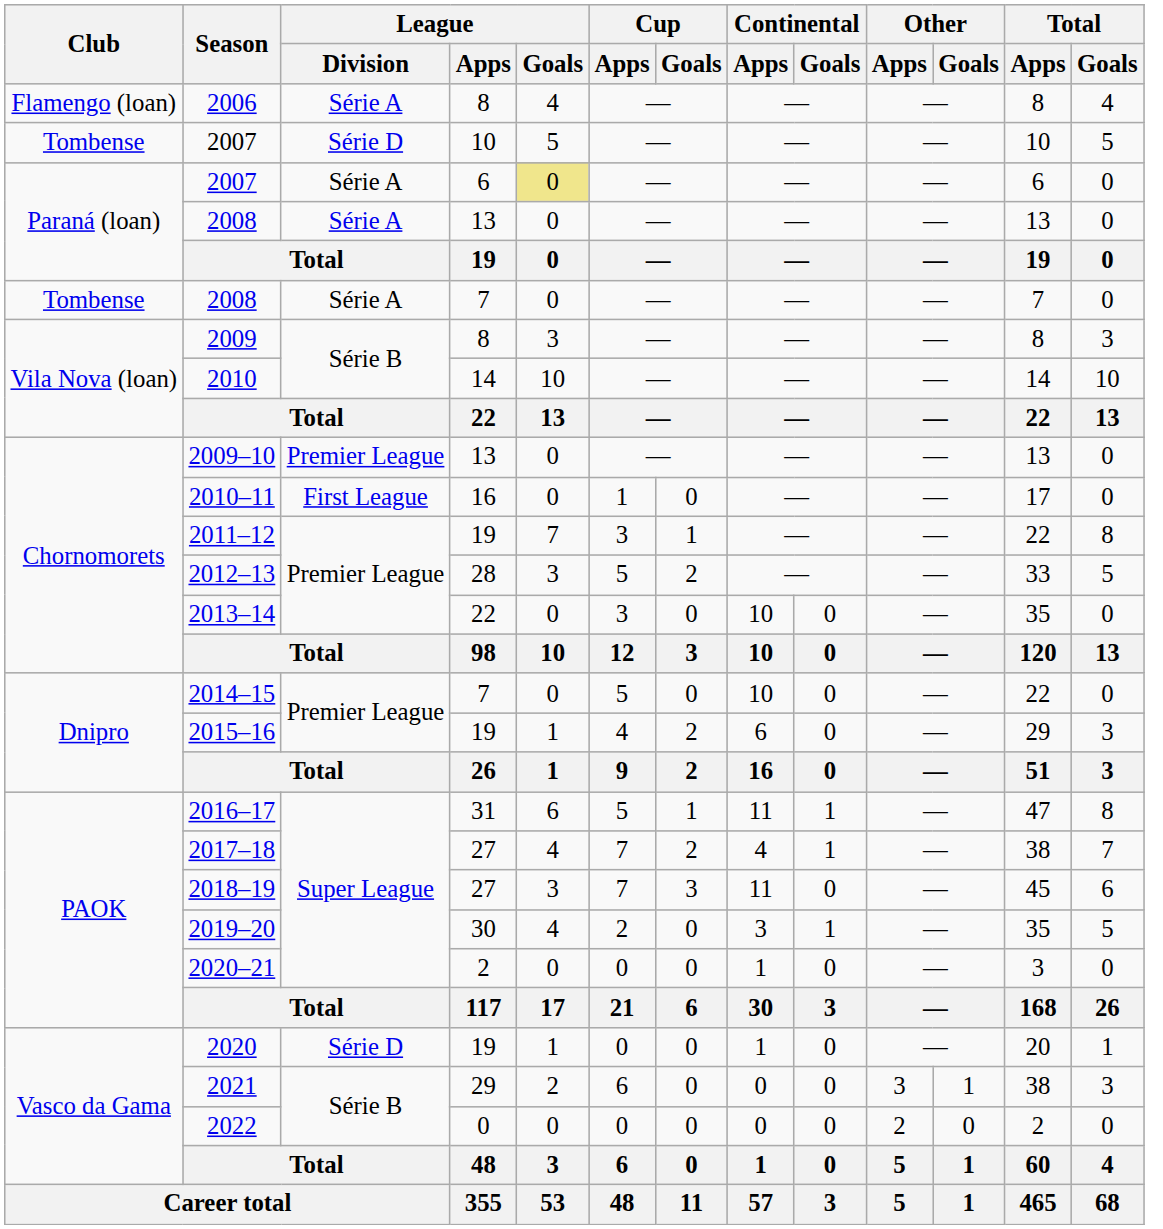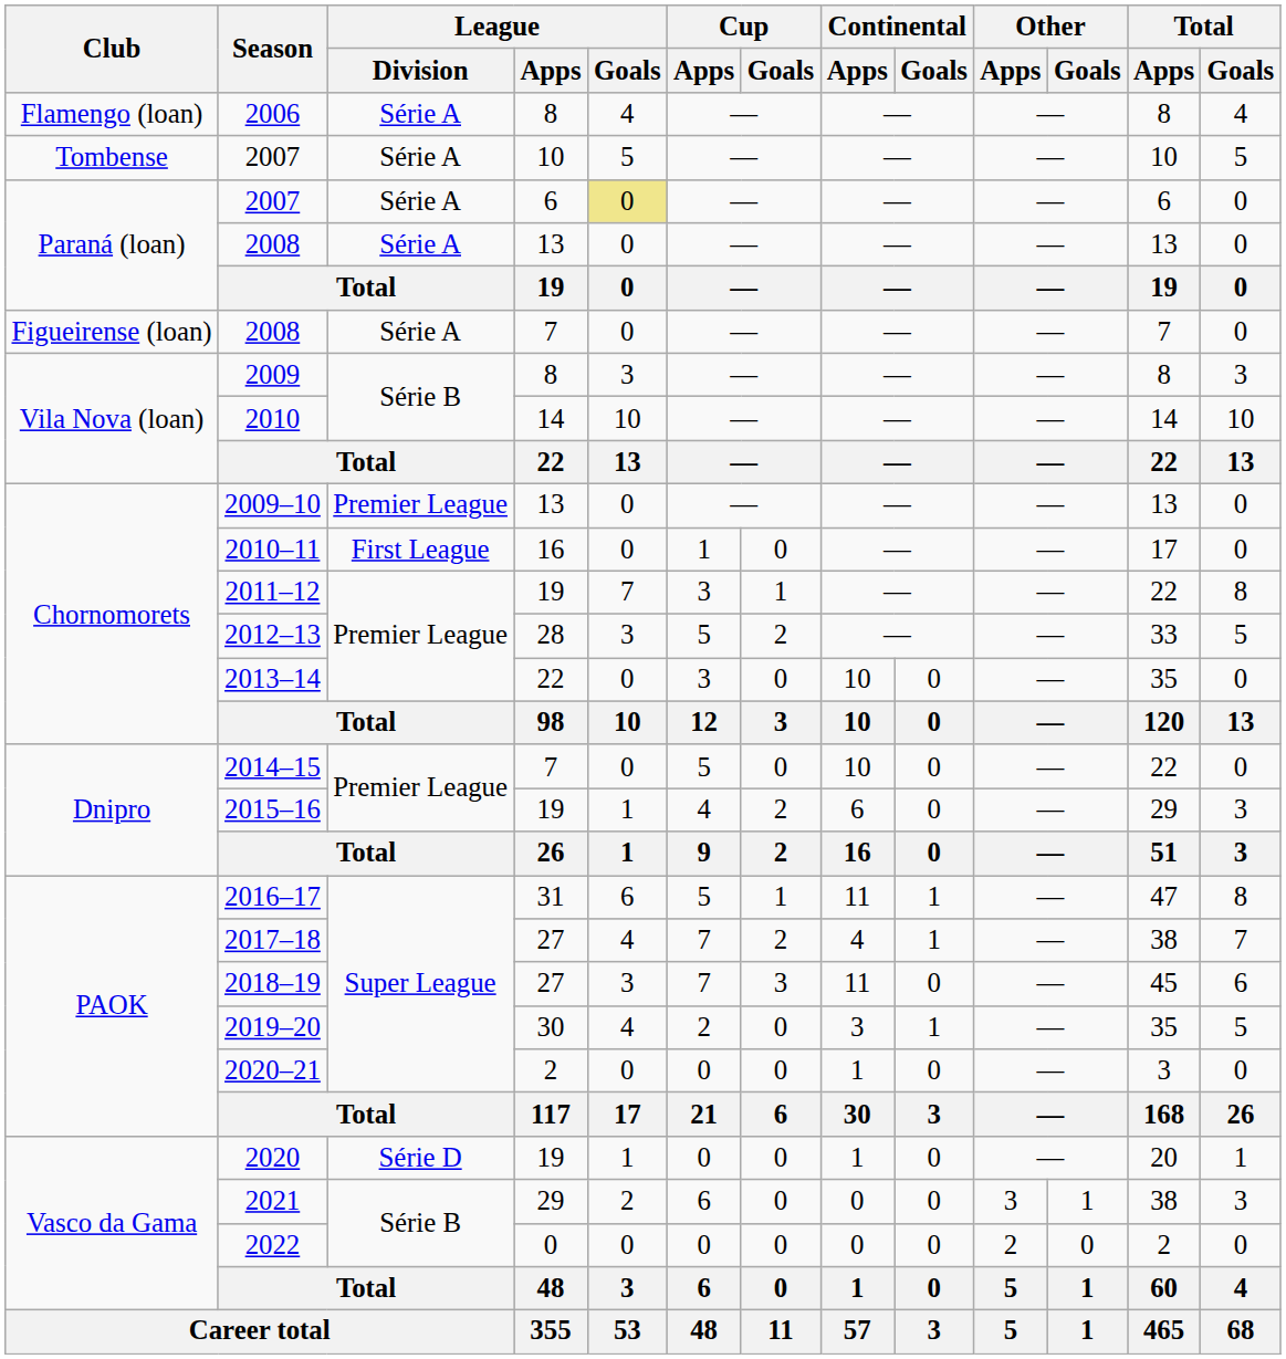 <table class="wikitable" style="text-align:center">
 <tr>
 <th rowspan=2>Club</th>
 <th rowspan=2>Season</th>
 <th colspan=3>League</th>
 <th colspan=2>Cup</th>
 <th colspan=2>Continental</th>
 <th colspan=2>Other</th>
 <th colspan=2>Total</th>
 </tr>
 <tr>
 <th>Division</th>
 <th>Apps</th>
 <th>Goals</th>
 <th>Apps</th>
 <th>Goals</th>
 <th>Apps</th>
 <th>Goals</th>
 <th>Apps</th>
 <th>Goals</th>
 <th>Apps</th>
 <th>Goals</th>
 </tr>
 <tr>
 <td rowspan="1"><a href='#'>Flamengo</a> (loan)</td>
 <td><a href='#'>2006</a></td>
 <td rowspan="1"><a href='#'>Série A</a></td>
 <td>8</td>
 <td>4</td>
 <td colspan="2">—</td>
 <td colspan="2">—</td>
 <td colspan="2">—</td>
 <td>8</td>
 <td>4</td>
 </tr>
 <tr>
 <td rowspan="1"><a href='#'>Tombense</a></td>
 <td>2007</td>
-<td rowspan="1"><a href='#'>Série D</a></td>
+<td rowspan="1">Série A</td>
 <td>10</td>
 <td>5</td>
 <td colspan="2">—</td>
 <td colspan="2">—</td>
 <td colspan="2">—</td>
 <td>10</td>
 <td>5</td>
 </tr>
 <tr>
 <td rowspan="3"><a href='#'>Paraná</a> (loan)</td>
 <td><a href='#'>2007</a></td>
 <td rowspan="1">Série A</td>
 <td>6</td>
 <td style="background: khaki;">0</td>
 <td colspan="2">—</td>
 <td colspan="2">—</td>
 <td colspan="2">—</td>
 <td>6</td>
 <td>0</td>
 </tr>
 <tr>
 <td><a href='#'>2008</a></td>
 <td rowspan="1"><a href='#'>Série A</a></td>
 <td>13</td>
 <td>0</td>
 <td colspan="2">—</td>
 <td colspan="2">—</td>
 <td colspan="2">—</td>
 <td>13</td>
 <td>0</td>
 </tr>
 <tr>
 <th colspan="2">Total</th>
 <th>19</th>
 <th>0</th>
 <th colspan="2">—</th>
 <th colspan="2">—</th>
 <th colspan="2">—</th>
 <th>19</th>
 <th>0</th>
 </tr>
 <tr>
-<td rowspan="1"><a href='#'>Tombense</a></td>
+<td rowspan="1"><a href='#'>Figueirense</a> (loan)</td>
 <td><a href='#'>2008</a></td>
 <td rowspan="1">Série A</td>
 <td>7</td>
 <td>0</td>
 <td colspan="2">—</td>
 <td colspan="2">—</td>
 <td colspan="2">—</td>
 <td>7</td>
 <td>0</td>
 </tr>
 <tr>
 <td rowspan="3"><a href='#'>Vila Nova</a> (loan)</td>
 <td><a href='#'>2009</a></td>
 <td rowspan="2">Série B</td>
 <td>8</td>
 <td>3</td>
 <td colspan="2">—</td>
 <td colspan="2">—</td>
 <td colspan="2">—</td>
 <td>8</td>
 <td>3</td>
 </tr>
 <tr>
 <td><a href='#'>2010</a></td>
 <td>14</td>
 <td>10</td>
 <td colspan="2">—</td>
 <td colspan="2">—</td>
 <td colspan="2">—</td>
 <td>14</td>
 <td>10</td>
 </tr>
 <tr>
 <th colspan="2">Total</th>
 <th>22</th>
 <th>13</th>
 <th colspan="2">—</th>
 <th colspan="2">—</th>
 <th colspan="2">—</th>
 <th>22</th>
 <th>13</th>
 </tr>
 <tr>
 <td rowspan="6"><a href='#'>Chornomorets</a></td>
 <td><a href='#'>2009–10</a></td>
 <td rowspan="1"><a href='#'>Premier League</a></td>
 <td>13</td>
 <td>0</td>
 <td colspan="2">—</td>
 <td colspan="2">—</td>
 <td colspan="2">—</td>
 <td>13</td>
 <td>0</td>
 </tr>
 <tr>
 <td><a href='#'>2010–11</a></td>
 <td rowspan="1"><a href='#'>First League</a></td>
 <td>16</td>
 <td>0</td>
 <td>1</td>
 <td>0</td>
 <td colspan="2">—</td>
 <td colspan="2">—</td>
 <td>17</td>
 <td>0</td>
 </tr>
 <tr>
 <td><a href='#'>2011–12</a></td>
 <td rowspan="3">Premier League</td>
 <td>19</td>
 <td>7</td>
 <td>3</td>
 <td>1</td>
 <td colspan="2">—</td>
 <td colspan="2">—</td>
 <td>22</td>
 <td>8</td>
 </tr>
 <tr>
 <td><a href='#'>2012–13</a></td>
 <td>28</td>
 <td>3</td>
 <td>5</td>
 <td>2</td>
 <td colspan="2">—</td>
 <td colspan="2">—</td>
 <td>33</td>
 <td>5</td>
 </tr>
 <tr>
 <td><a href='#'>2013–14</a></td>
 <td>22</td>
 <td>0</td>
 <td>3</td>
 <td>0</td>
 <td>10</td>
 <td>0</td>
 <td colspan="2">—</td>
 <td>35</td>
 <td>0</td>
 </tr>
 <tr>
 <th colspan="2">Total</th>
 <th>98</th>
 <th>10</th>
 <th>12</th>
 <th>3</th>
 <th>10</th>
 <th>0</th>
 <th colspan="2">—</th>
 <th>120</th>
 <th>13</th>
 </tr>
 <tr>
 <td rowspan="3"><a href='#'>Dnipro</a></td>
 <td><a href='#'>2014–15</a></td>
 <td rowspan="2">Premier League</td>
 <td>7</td>
 <td>0</td>
 <td>5</td>
 <td>0</td>
 <td>10</td>
 <td>0</td>
 <td colspan="2">—</td>
 <td>22</td>
 <td>0</td>
 </tr>
 <tr>
 <td><a href='#'>2015–16</a></td>
 <td>19</td>
 <td>1</td>
 <td>4</td>
 <td>2</td>
 <td>6</td>
 <td>0</td>
 <td colspan="2">—</td>
 <td>29</td>
 <td>3</td>
 </tr>
 <tr>
 <th colspan="2">Total</th>
 <th>26</th>
 <th>1</th>
 <th>9</th>
 <th>2</th>
 <th>16</th>
 <th>0</th>
 <th colspan="2">—</th>
 <th>51</th>
 <th>3</th>
 </tr>
 <tr>
 <td rowspan="6"><a href='#'>PAOK</a></td>
 <td><a href='#'>2016–17</a></td>
 <td rowspan="5"><a href='#'>Super League</a></td>
 <td>31</td>
 <td>6</td>
 <td>5</td>
 <td>1</td>
 <td>11</td>
 <td>1</td>
 <td colspan="2">—</td>
 <td>47</td>
 <td>8</td>
 </tr>
 <tr>
 <td><a href='#'>2017–18</a></td>
 <td>27</td>
 <td>4</td>
 <td>7</td>
 <td>2</td>
 <td>4</td>
 <td>1</td>
 <td colspan="2">—</td>
 <td>38</td>
 <td>7</td>
 </tr>
 <tr>
 <td><a href='#'>2018–19</a></td>
 <td>27</td>
 <td>3</td>
 <td>7</td>
 <td>3</td>
 <td>11</td>
 <td>0</td>
 <td colspan="2">—</td>
 <td>45</td>
 <td>6</td>
 </tr>
 <tr>
 <td><a href='#'>2019–20</a></td>
 <td>30</td>
 <td>4</td>
 <td>2</td>
 <td>0</td>
 <td>3</td>
 <td>1</td>
 <td colspan="2">—</td>
 <td>35</td>
 <td>5</td>
 </tr>
 <tr>
 <td><a href='#'>2020–21</a></td>
 <td>2</td>
 <td>0</td>
 <td>0</td>
 <td>0</td>
 <td>1</td>
 <td>0</td>
 <td colspan="2">—</td>
 <td>3</td>
 <td>0</td>
 </tr>
 <tr>
 <th colspan="2">Total</th>
 <th>117</th>
 <th>17</th>
 <th>21</th>
 <th>6</th>
 <th>30</th>
 <th>3</th>
 <th colspan="2">—</th>
 <th>168</th>
 <th>26</th>
 </tr>
 <tr>
 <td rowspan="4"><a href='#'>Vasco da Gama</a></td>
 <td><a href='#'>2020</a></td>
 <td rowspan="1"><a href='#'>Série D</a></td>
 <td>19</td>
 <td>1</td>
 <td>0</td>
 <td>0</td>
 <td>1</td>
 <td>0</td>
 <td colspan="2">—</td>
 <td>20</td>
 <td>1</td>
 </tr>
 <tr>
 <td><a href='#'>2021</a></td>
 <td rowspan="2">Série B</td>
 <td>29</td>
 <td>2</td>
 <td>6</td>
 <td>0</td>
 <td>0</td>
 <td>0</td>
 <td>3</td>
 <td>1</td>
 <td>38</td>
 <td>3</td>
 </tr>
 <tr>
 <td><a href='#'>2022</a></td>
 <td>0</td>
 <td>0</td>
 <td>0</td>
 <td>0</td>
 <td>0</td>
 <td>0</td>
 <td>2</td>
 <td>0</td>
 <td>2</td>
 <td>0</td>
 </tr>
 <tr>
 <th colspan="2">Total</th>
 <th>48</th>
 <th>3</th>
 <th>6</th>
 <th>0</th>
 <th>1</th>
 <th>0</th>
 <th>5</th>
 <th>1</th>
 <th>60</th>
 <th>4</th>
 </tr>
 <tr>
 <th colspan=3>Career total</th>
 <th>355</th>
 <th>53</th>
 <th>48</th>
 <th>11</th>
 <th>57</th>
 <th>3</th>
 <th>5</th>
 <th>1</th>
 <th>465</th>
 <th>68</th>
 </tr>
 </table>
